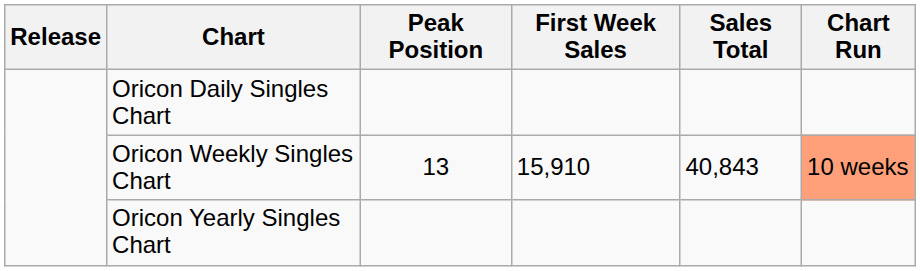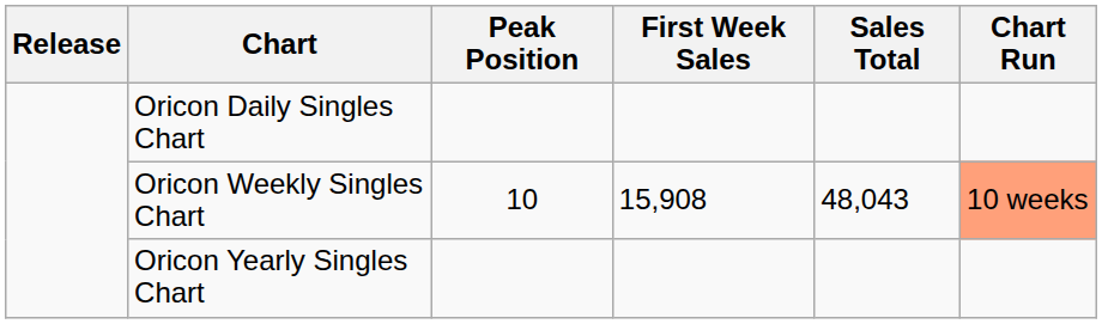 <table class="wikitable">
 <tr>
 <th>Release</th>
 <th>Chart</th>
 <th>Peak Position</th>
 <th>First Week Sales</th>
 <th>Sales Total</th>
 <th>Chart Run</th>
 </tr>
 <tr>
 <td rowspan="3"></td>
 <td>Oricon Daily Singles Chart</td>
 <td align="center"></td>
 <td></td>
 <td></td>
 <td></td>
 </tr>
 <tr>
 <td>Oricon Weekly Singles Chart</td>
-<td align="center">13</td>
-<td>15,910</td>
-<td>40,843</td>
+<td align="center">10</td>
+<td>15,908</td>
+<td>48,043</td>
 <td style="background: lightsalmon;">10 weeks</td>
 </tr>
 <tr>
 <td>Oricon Yearly Singles Chart</td>
 <td align="center"></td>
 <td></td>
 <td></td>
 <td></td>
 </tr>
 </table>
